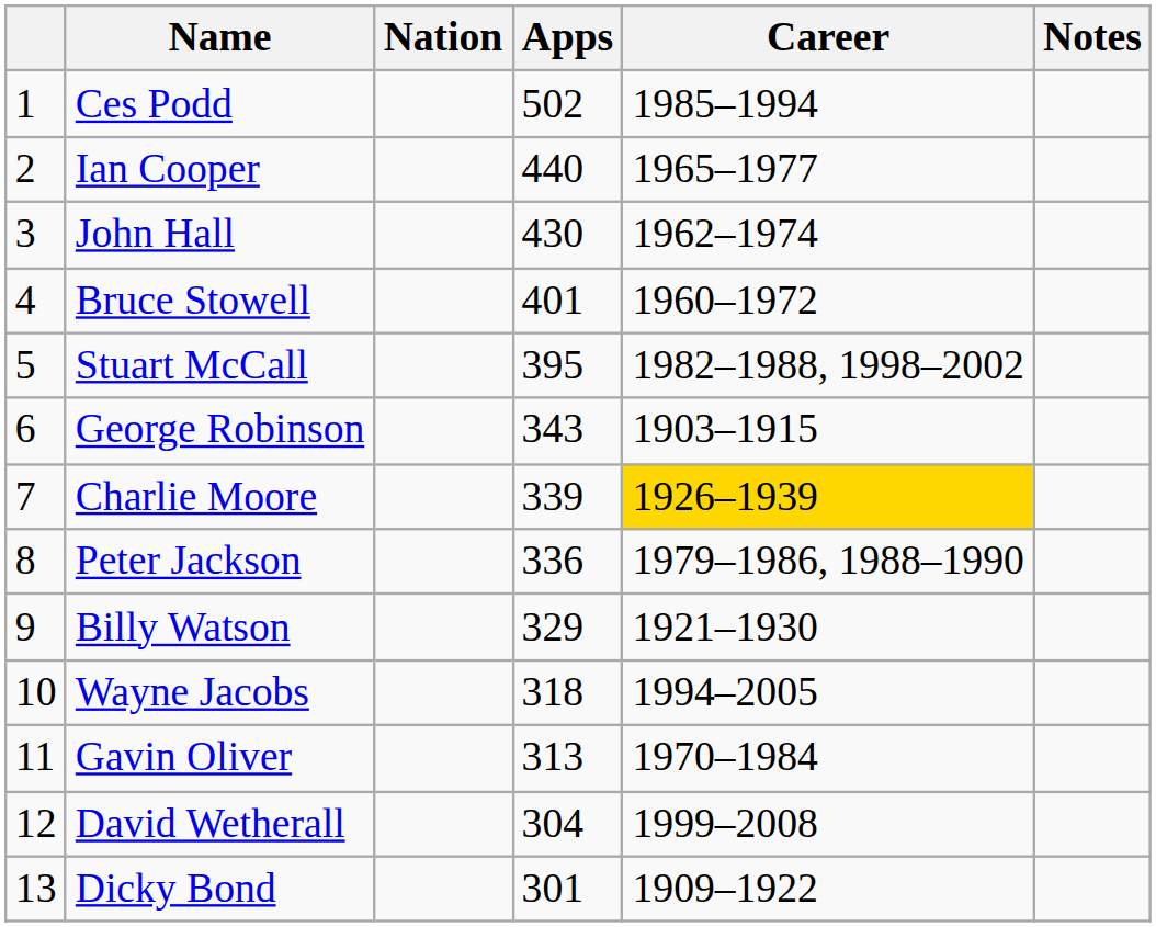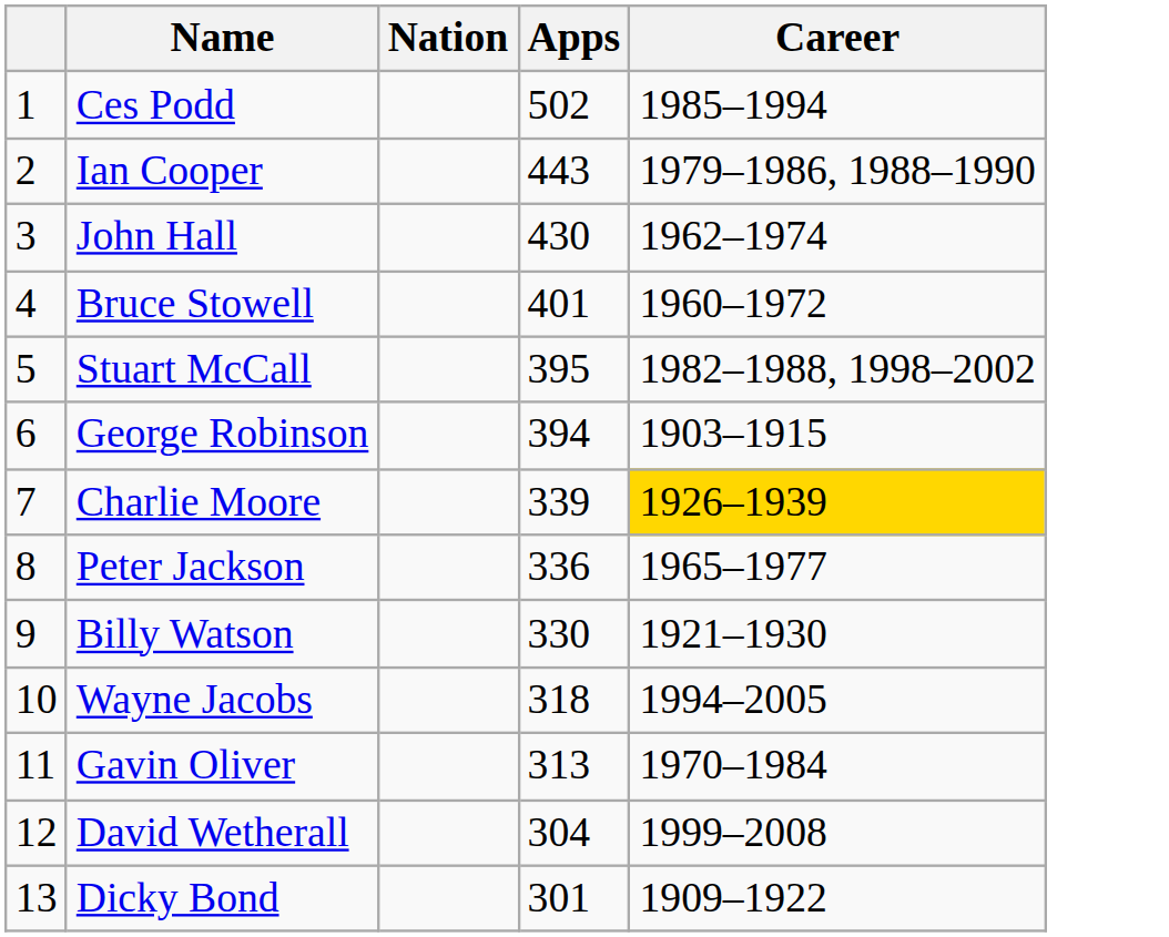 <table class="wikitable">
 <tr>
 <th></th>
 <th>Name</th>
 <th>Nation</th>
 <th>Apps</th>
 <th>Career</th>
-<th>Notes</th>
 </tr>
 <tr>
 <td>1</td>
 <td><a href='#'>Ces Podd</a></td>
 <td></td>
 <td>502</td>
 <td>1985–1994</td>
-<td></td>
 </tr>
 <tr>
 <td>2</td>
 <td><a href='#'>Ian Cooper</a></td>
 <td></td>
-<td>440</td>
-<td>1965–1977</td>
-<td></td>
+<td>443</td>
+<td>1979–1986, 1988–1990</td>
 </tr>
 <tr>
 <td>3</td>
 <td><a href='#'>John Hall</a></td>
 <td></td>
 <td>430</td>
 <td>1962–1974</td>
-<td></td>
 </tr>
 <tr>
 <td>4</td>
 <td><a href='#'>Bruce Stowell</a></td>
 <td></td>
 <td>401</td>
 <td>1960–1972</td>
-<td></td>
 </tr>
 <tr>
 <td>5</td>
 <td><a href='#'>Stuart McCall</a></td>
 <td></td>
 <td>395</td>
 <td>1982–1988, 1998–2002</td>
-<td></td>
 </tr>
 <tr>
 <td>6</td>
 <td><a href='#'>George Robinson</a></td>
 <td></td>
-<td>343</td>
+<td>394</td>
 <td>1903–1915</td>
-<td></td>
 </tr>
 <tr>
 <td>7</td>
 <td><a href='#'>Charlie Moore</a></td>
 <td></td>
 <td>339</td>
 <td style="background: gold;">1926–1939</td>
-<td></td>
 </tr>
 <tr>
 <td>8</td>
 <td><a href='#'>Peter Jackson</a></td>
 <td></td>
 <td>336</td>
-<td>1979–1986, 1988–1990</td>
-<td></td>
+<td>1965–1977</td>
 </tr>
 <tr>
 <td>9</td>
 <td><a href='#'>Billy Watson</a></td>
 <td></td>
-<td>329</td>
+<td>330</td>
 <td>1921–1930</td>
-<td></td>
 </tr>
 <tr>
 <td>10</td>
 <td><a href='#'>Wayne Jacobs</a></td>
 <td></td>
 <td>318</td>
 <td>1994–2005</td>
-<td></td>
 </tr>
 <tr>
 <td>11</td>
 <td><a href='#'>Gavin Oliver</a></td>
 <td></td>
 <td>313</td>
 <td>1970–1984</td>
-<td></td>
 </tr>
 <tr>
 <td>12</td>
 <td><a href='#'>David Wetherall</a></td>
 <td></td>
 <td>304</td>
 <td>1999–2008</td>
-<td></td>
 </tr>
 <tr>
 <td>13</td>
 <td><a href='#'>Dicky Bond</a></td>
 <td></td>
 <td>301</td>
 <td>1909–1922</td>
-<td></td>
 </tr>
 </table>
